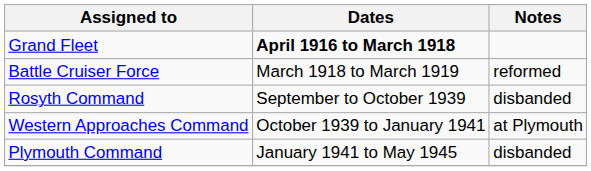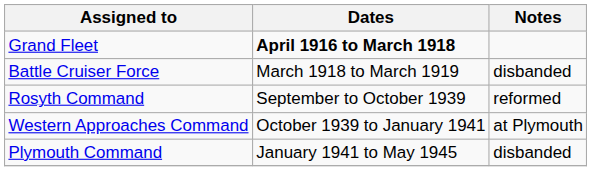 <table class="wikitable">
 <tr>
 <th>Assigned to</th>
 <th>Dates</th>
 <th>Notes</th>
 </tr>
 <tr>
 <td><a href='#'>Grand Fleet</a></td>
 <td><strong>April 1916 to March 1918</strong></td>
 <td></td>
 </tr>
 <tr>
 <td><a href='#'>Battle Cruiser Force</a></td>
 <td>March 1918 to March 1919</td>
-<td>reformed</td>
+<td>disbanded</td>
 </tr>
 <tr>
 <td><a href='#'>Rosyth Command</a></td>
 <td>September to October 1939</td>
-<td>disbanded</td>
+<td>reformed</td>
 </tr>
 <tr>
 <td><a href='#'>Western Approaches Command</a></td>
 <td>October 1939 to January 1941</td>
 <td>at Plymouth</td>
 </tr>
 <tr>
 <td><a href='#'>Plymouth Command</a></td>
 <td>January 1941 to May 1945</td>
 <td>disbanded</td>
 </tr>
 <tr>
 </tr>
 </table>
